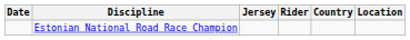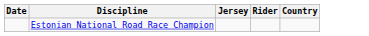 <table class="wikitable">
 <tr>
 <th>Date</th>
 <th>Discipline</th>
 <th>Jersey</th>
 <th>Rider</th>
 <th>Country</th>
-<th>Location</th>
 </tr>
 <tr>
 <td></td>
 <td><a href='#'>Estonian National Road Race Champion</a></td>
 <td></td>
 <td></td>
 <td></td>
-<td></td>
 </tr>
 </table>
